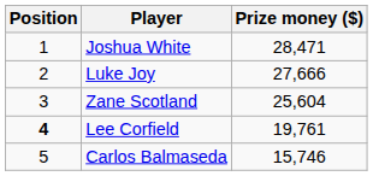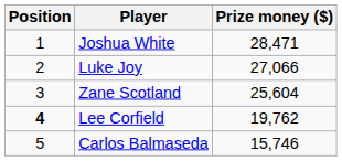 <table class=wikitable>
 <tr>
 <th>Position</th>
 <th>Player</th>
 <th>Prize money ($)</th>
 </tr>
 <tr>
 <td align=center>1</td>
 <td> <a href='#'>Joshua White</a></td>
 <td align=center>28,471</td>
 </tr>
 <tr>
 <td align=center>2</td>
 <td> <a href='#'>Luke Joy</a></td>
-<td align=center>27,666</td>
+<td align=center>27,066</td>
 </tr>
 <tr>
 <td align=center>3</td>
 <td> <a href='#'>Zane Scotland</a></td>
 <td align=center>25,604</td>
 </tr>
 <tr>
 <td align=center><strong>4</strong></td>
 <td> <a href='#'>Lee Corfield</a></td>
-<td align=center>19,761</td>
+<td align=center>19,762</td>
 </tr>
 <tr>
 <td align=center>5</td>
 <td> <a href='#'>Carlos Balmaseda</a></td>
 <td align=center>15,746</td>
 </tr>
 </table>
